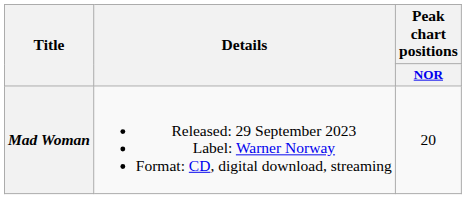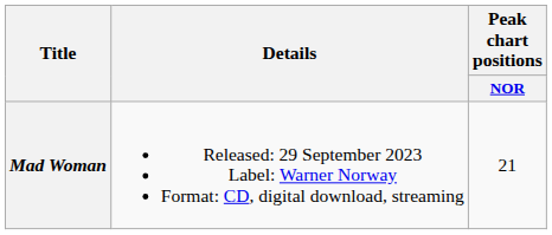 <table class="wikitable plainrowheaders" style="text-align:center;">
 <tr>
 <th scope="col" rowspan="2">Title</th>
 <th scope="col" rowspan="2">Details</th>
 <th scope="col" colspan="1">Peak chart positions</th>
 </tr>
 <tr>
 <th scope="col" style="width:3.5em;font-size:85%"><a href='#'>NOR</a><br></th>
 </tr>
 <tr>
 <th scope="row"><em>Mad Woman</em></th>
 <td><br><ul><li>Released: 29 September 2023</li><li>Label: <a href='#'>Warner Norway</a></li><li>Format: <a href='#'>CD</a>, digital download, streaming</li></ul></td>
-<td>20</td>
+<td>21</td>
 </tr>
 </table>
